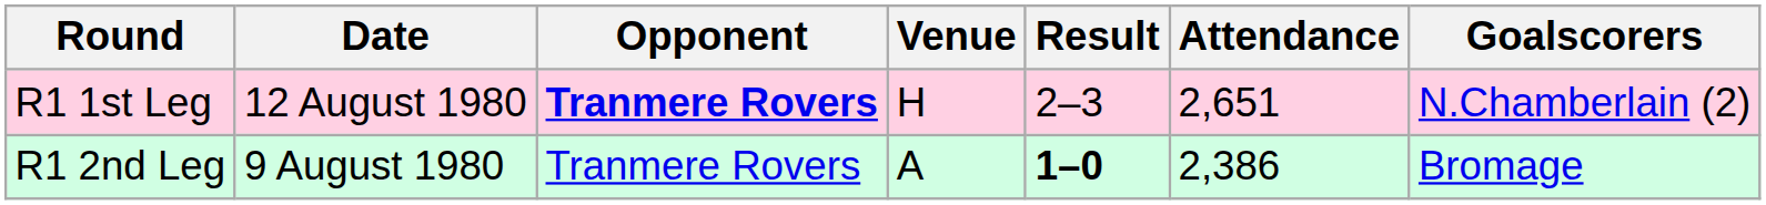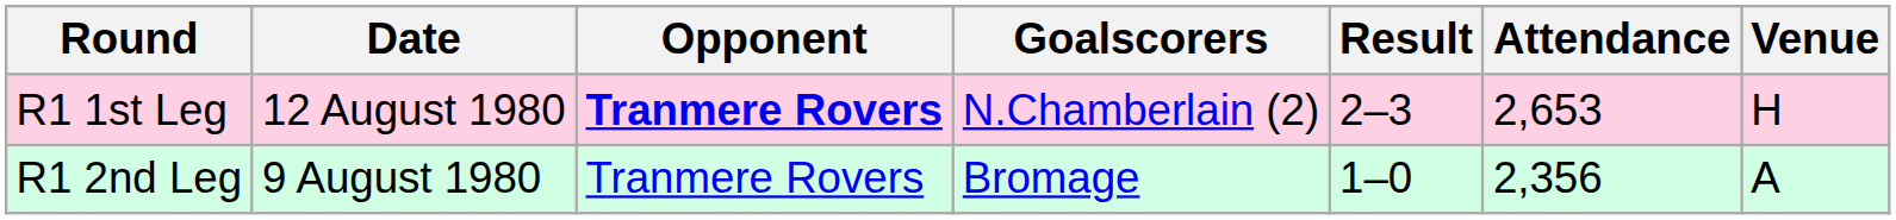 <table class="wikitable">
 <tr>
 <th>Round</th>
 <th>Date</th>
 <th>Opponent</th>
-<th>Venue</th>
+<th>Goalscorers</th>
 <th>Result</th>
 <th>Attendance</th>
-<th>Goalscorers</th>
+<th>Venue</th>
 </tr>
 <tr style="background-color: #ffd0e3;">
 <td>R1 1st Leg</td>
 <td>12 August 1980</td>
 <td><strong><a href='#'>Tranmere Rovers</a></strong></td>
+<td><a href='#'>N.Chamberlain</a> (2)</td>
+<td>2–3</td>
+<td>2,653</td>
 <td>H</td>
-<td>2–3</td>
-<td>2,651</td>
-<td><a href='#'>N.Chamberlain</a> (2)</td>
 </tr>
 <tr style="background-color: #d0ffe3;">
 <td>R1 2nd Leg</td>
 <td>9 August 1980</td>
 <td><a href='#'>Tranmere Rovers</a></td>
+<td><a href='#'>Bromage</a></td>
+<td>1–0</td>
+<td>2,356</td>
 <td>A</td>
-<td><strong>1–0</strong></td>
-<td>2,386</td>
-<td><a href='#'>Bromage</a></td>
 </tr>
 </table>
